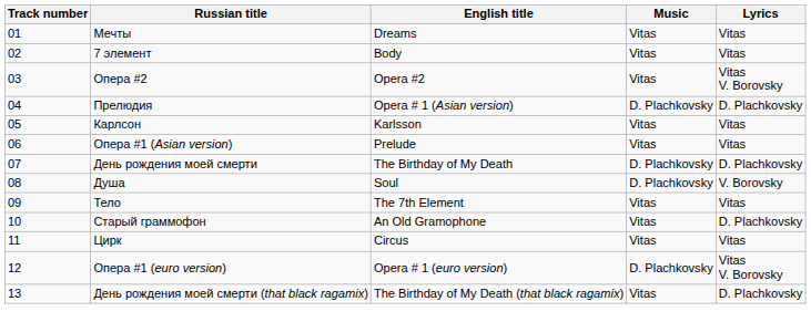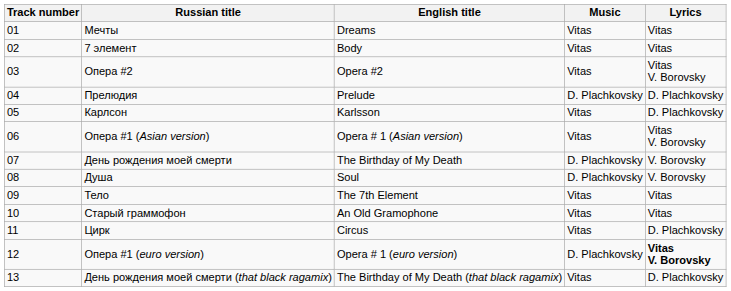 <table class="wikitable">
 <tr>
 <th>Track number</th>
 <th>Russian title</th>
 <th>English title</th>
 <th>Music</th>
 <th>Lyrics</th>
 </tr>
 <tr>
 <td>01</td>
 <td>Мечты</td>
 <td>Dreams</td>
 <td>Vitas</td>
 <td>Vitas</td>
 </tr>
 <tr>
 <td>02</td>
 <td>7 элемент</td>
 <td>Body</td>
 <td>Vitas</td>
 <td>Vitas</td>
 </tr>
 <tr>
 <td>03</td>
 <td>Опера #2</td>
 <td>Opera #2</td>
 <td>Vitas</td>
 <td>Vitas<br>V. Borovsky</td>
 </tr>
 <tr>
 <td>04</td>
 <td>Прелюдия</td>
-<td>Opera # 1 (<em>Asian version</em>)</td>
+<td>Prelude</td>
 <td>D. Plachkovsky</td>
 <td>D. Plachkovsky</td>
 </tr>
 <tr>
 <td>05</td>
 <td>Карлсон</td>
 <td>Karlsson</td>
 <td>Vitas</td>
-<td>Vitas</td>
+<td>D. Plachkovsky</td>
 </tr>
 <tr>
 <td>06</td>
 <td>Опера #1 (<em>Asian version</em>)</td>
-<td>Prelude</td>
+<td>Opera # 1 (<em>Asian version</em>)</td>
 <td>Vitas</td>
-<td>Vitas</td>
+<td>Vitas<br>V. Borovsky</td>
 </tr>
 <tr>
 <td>07</td>
 <td>День рождения моей смерти</td>
 <td>The Birthday of My Death</td>
 <td>D. Plachkovsky</td>
-<td>D. Plachkovsky</td>
+<td>V. Borovsky</td>
 </tr>
 <tr>
 <td>08</td>
 <td>Душа</td>
 <td>Soul</td>
 <td>D. Plachkovsky</td>
 <td>V. Borovsky</td>
 </tr>
 <tr>
 <td>09</td>
 <td>Тело</td>
 <td>The 7th Element</td>
 <td>Vitas</td>
 <td>Vitas</td>
 </tr>
 <tr>
 <td>10</td>
 <td>Старый граммофон</td>
 <td>An Old Gramophone</td>
 <td>Vitas</td>
-<td>D. Plachkovsky</td>
+<td>Vitas</td>
 </tr>
 <tr>
 <td>11</td>
 <td>Цирк</td>
 <td>Circus</td>
 <td>Vitas</td>
-<td>Vitas</td>
+<td>D. Plachkovsky</td>
 </tr>
 <tr>
 <td>12</td>
 <td>Опера #1 (<em>euro version</em>)</td>
 <td>Opera # 1 (<em>euro version</em>)</td>
 <td>D. Plachkovsky</td>
-<td>Vitas<br>V. Borovsky</td>
+<td><strong>Vitas<br>V. Borovsky</strong></td>
 </tr>
 <tr>
 <td>13</td>
 <td>День рождения моей смерти (<em>that black ragamix</em>)</td>
 <td>The Birthday of My Death (<em>that black ragamix</em>)</td>
 <td>Vitas</td>
 <td>D. Plachkovsky</td>
 </tr>
 </table>
